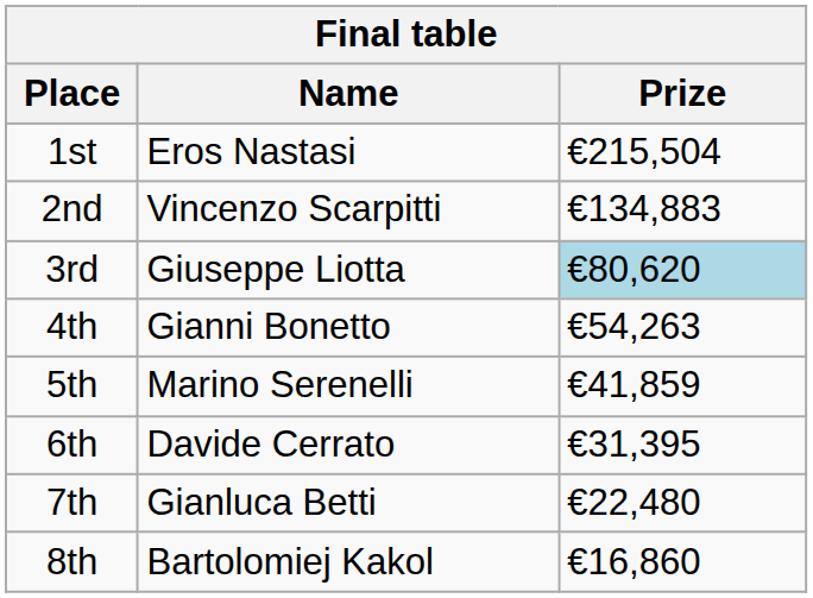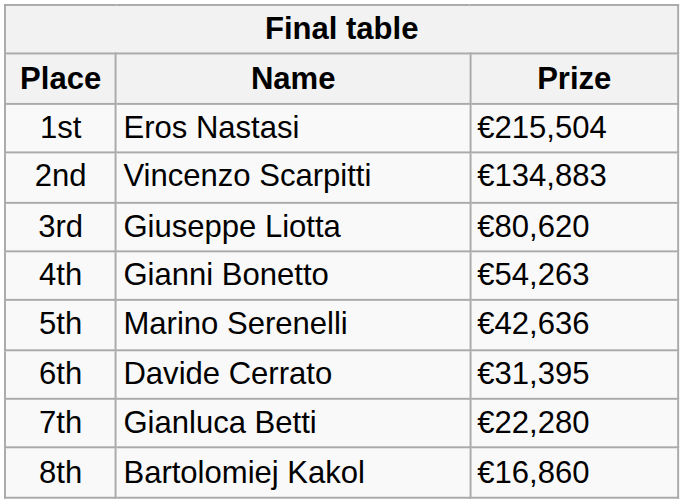 <table class="wikitable">
 <tr>
 <th colspan="3">Final table</th>
 </tr>
 <tr>
 <th style="width:50px;">Place</th>
 <th style="width:175px;">Name</th>
 <th style="width:100px;">Prize</th>
 </tr>
 <tr>
 <td style="text-align:center;">1st</td>
 <td> Eros Nastasi</td>
 <td>€215,504</td>
 </tr>
 <tr>
 <td style="text-align:center;">2nd</td>
 <td> Vincenzo Scarpitti</td>
 <td>€134,883</td>
 </tr>
 <tr>
 <td style="text-align:center;">3rd</td>
 <td> Giuseppe Liotta</td>
-<td style="background: lightblue;">€80,620</td>
+<td>€80,620</td>
 </tr>
 <tr>
 <td style="text-align:center;">4th</td>
 <td> Gianni Bonetto</td>
 <td>€54,263</td>
 </tr>
 <tr>
 <td style="text-align:center;">5th</td>
 <td> Marino Serenelli</td>
-<td>€41,859</td>
+<td>€42,636</td>
 </tr>
 <tr>
 <td style="text-align:center;">6th</td>
 <td> Davide Cerrato</td>
 <td>€31,395</td>
 </tr>
 <tr>
 <td style="text-align:center;">7th</td>
 <td> Gianluca Betti</td>
-<td>€22,480</td>
+<td>€22,280</td>
 </tr>
 <tr>
 <td style="text-align:center;">8th</td>
 <td> Bartolomiej Kakol</td>
 <td>€16,860</td>
 </tr>
 </table>
